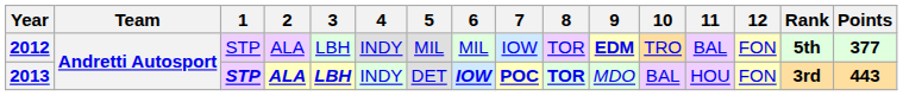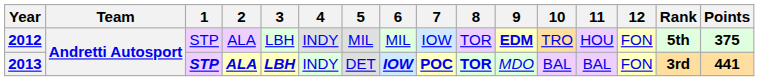 <table class="wikitable" style="text-align:center; font-size:85%">
 <tr>
 <th>Year</th>
 <th>Team</th>
 <th>1</th>
 <th>2</th>
 <th>3</th>
 <th>4</th>
 <th>5</th>
 <th>6</th>
 <th>7</th>
 <th>8</th>
 <th>9</th>
 <th>10</th>
 <th>11</th>
 <th>12</th>
 <th>Rank</th>
 <th>Points</th>
 </tr>
 <tr>
 <th><a href='#'>2012</a></th>
 <th rowspan=2 nowrap><a href='#'>Andretti Autosport</a></th>
 <td style="background:#EFCFFF;"><a href='#'>STP</a><br></td>
 <td style="background:#EFCFFF;"><a href='#'>ALA</a><br></td>
 <td style="background:#DFFFDF;"><a href='#'>LBH</a><br></td>
 <td style="background:#DFDFDF;"><a href='#'>INDY</a><br></td>
 <td style="background:#DFDFDF;"><a href='#'>MIL</a><br></td>
 <td style="background:#DFFFDF;"><a href='#'>MIL</a><br></td>
 <td style="background:#CFEAFF;"><a href='#'>IOW</a><br></td>
 <td style="background:#EFCFFF;"><a href='#'>TOR</a><br></td>
 <td style="background:#FFFFBF;"><strong><a href='#'>EDM</a></strong><br></td>
 <td style="background:#FFDF9F;"><a href='#'>TRO</a><br></td>
-<td style="background:#EFCFFF;"><a href='#'>BAL</a><br></td>
+<td style="background:#EFCFFF;"><a href='#'>HOU</a><br></td>
 <td style="background:#FFFFBF;"><a href='#'>FON</a><br></td>
 <th style="background:#DFFFDF;">5th</th>
-<th style="background:#DFFFDF;">377</th>
+<th style="background:#DFFFDF;">375</th>
 </tr>
 <tr>
 <th><a href='#'>2013</a></th>
 <td style="background:#EFCFFF;"><strong><em><a href='#'>STP</a></em></strong><br></td>
 <td style="background:#FFFFBF;"><strong><em><a href='#'>ALA</a></em></strong><br></td>
 <td style="background:#FFFFBF;"><strong><em><a href='#'>LBH</a></em></strong><br></td>
 <td style="background:#DFFFDF;"><a href='#'>INDY</a><br></td>
 <td style="background:#DFDFDF;"><a href='#'>DET</a><br></td>
 <td style="background:#CFEAFF;"><strong><em><a href='#'>IOW</a></em></strong><br></td>
 <td style="background:#FFFFBF;"><strong><a href='#'>POC</a></strong><br></td>
 <td style="background:#DFFFDF;"><strong><a href='#'>TOR</a><br></strong></td>
 <td style="background:#DFFFDF;"><em><a href='#'>MDO</a></em><br></td>
 <td style="background:#EFCFFF;"><a href='#'>BAL</a><br></td>
-<td style="background:#EFCFFF;"><a href='#'>HOU</a><br></td>
+<td style="background:#EFCFFF;"><a href='#'>BAL</a><br></td>
 <td style="background:#FFFFBF;"><a href='#'>FON</a><br></td>
 <th style="background:#FFDF9F;">3rd</th>
-<th style="background:#FFDF9F;">443</th>
+<th style="background:#FFDF9F;">441</th>
 </tr>
 </table>
